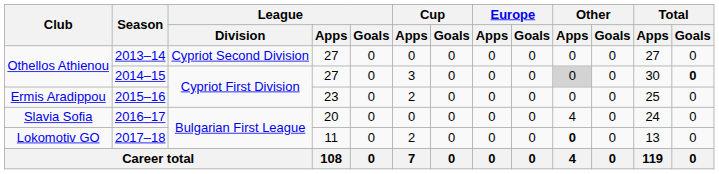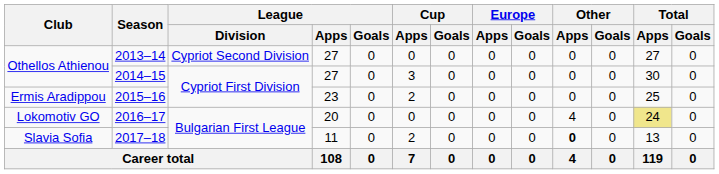 <table class="wikitable" style="text-align:center;">
 <tr>
 <th rowspan="2">Club</th>
 <th rowspan="2">Season</th>
 <th colspan="3">League</th>
 <th colspan="2">Cup</th>
 <th colspan="2"><a href='#'>Europe</a></th>
 <th colspan="2">Other</th>
 <th colspan="2">Total</th>
 </tr>
 <tr>
 <th>Division</th>
 <th>Apps</th>
 <th>Goals</th>
 <th>Apps</th>
 <th>Goals</th>
 <th>Apps</th>
 <th>Goals</th>
 <th>Apps</th>
 <th>Goals</th>
 <th>Apps</th>
 <th>Goals</th>
 </tr>
 <tr>
 <td rowspan="2" valign="center"><a href='#'>Othellos Athienou</a></td>
 <td><a href='#'>2013–14</a></td>
 <td><a href='#'>Cypriot Second Division</a></td>
 <td>27</td>
 <td>0</td>
 <td>0</td>
 <td>0</td>
 <td>0</td>
 <td>0</td>
 <td>0</td>
 <td>0</td>
 <td>27</td>
 <td>0</td>
 </tr>
 <tr>
 <td><a href='#'>2014–15</a></td>
 <td rowspan="2" valign="center"><a href='#'>Cypriot First Division</a></td>
 <td>27</td>
 <td>0</td>
 <td>3</td>
 <td>0</td>
 <td>0</td>
 <td>0</td>
-<td style="background: lightgrey;">0</td>
+<td>0</td>
 <td>0</td>
 <td>30</td>
-<td><strong>0</strong></td>
+<td>0</td>
 </tr>
 <tr>
 <td><a href='#'>Ermis Aradippou</a></td>
 <td><a href='#'>2015–16</a></td>
 <td>23</td>
 <td>0</td>
 <td>2</td>
 <td>0</td>
 <td>0</td>
 <td>0</td>
 <td>0</td>
 <td>0</td>
 <td>25</td>
 <td>0</td>
 </tr>
 <tr>
-<td><a href='#'>Slavia Sofia</a></td>
+<td><a href='#'>Lokomotiv GO</a></td>
 <td><a href='#'>2016–17</a></td>
 <td rowspan="2" valign="center"><a href='#'>Bulgarian First League</a></td>
 <td>20</td>
 <td>0</td>
 <td>0</td>
 <td>0</td>
 <td>0</td>
 <td>0</td>
 <td>4</td>
 <td>0</td>
-<td>24</td>
+<td style="background: khaki;">24</td>
 <td>0</td>
 </tr>
 <tr>
-<td><a href='#'>Lokomotiv GO</a></td>
+<td><a href='#'>Slavia Sofia</a></td>
 <td><a href='#'>2017–18</a></td>
 <td>11</td>
 <td>0</td>
 <td>2</td>
 <td>0</td>
 <td>0</td>
 <td>0</td>
 <td><strong>0</strong></td>
 <td>0</td>
 <td>13</td>
 <td>0</td>
 </tr>
 <tr>
 <th colspan="3">Career total</th>
 <th>108</th>
 <th>0</th>
 <th>7</th>
 <th>0</th>
 <th>0</th>
 <th>0</th>
 <th>4</th>
 <th>0</th>
 <th>119</th>
 <th>0</th>
 </tr>
 </table>
